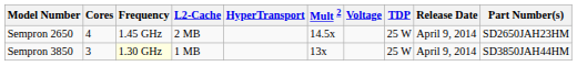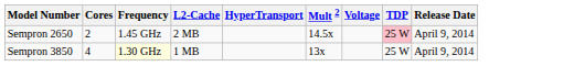 <table class="wikitable">
 <tr>
 <th>Model Number</th>
 <th>Cores</th>
 <th>Frequency</th>
 <th><a href='#'>L2-Cache</a></th>
 <th><a href='#'>HyperTransport</a></th>
 <th><a href='#'>Mult</a> <sup><a href='#'>2</a></sup></th>
 <th><a href='#'>Voltage</a></th>
 <th><a href='#'>TDP</a></th>
 <th>Release Date</th>
-<th>Part Number(s)</th>
 </tr>
 <tr>
 <td>Sempron 2650</td>
-<td>4</td>
+<td>2</td>
 <td>1.45 GHz</td>
 <td>2 MB</td>
 <td></td>
 <td>14.5x</td>
 <td></td>
-<td>25 W</td>
+<td style="background: pink;">25 W</td>
 <td>April 9, 2014</td>
-<td>SD2650JAH23HM</td>
 </tr>
 <tr>
 <td>Sempron 3850</td>
-<td>3</td>
+<td>4</td>
 <td style="background: lightyellow;">1.30 GHz</td>
 <td>1 MB</td>
 <td></td>
 <td>13x</td>
 <td></td>
 <td>25 W</td>
 <td>April 9, 2014</td>
-<td>SD3850JAH44HM</td>
 </tr>
 </table>
